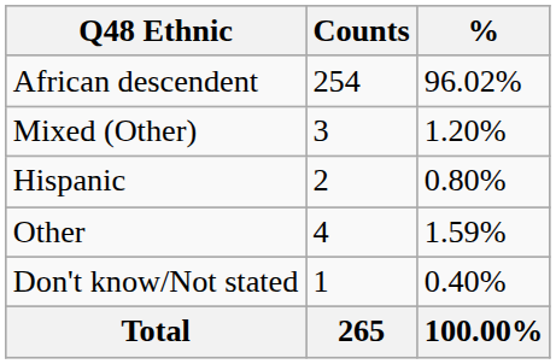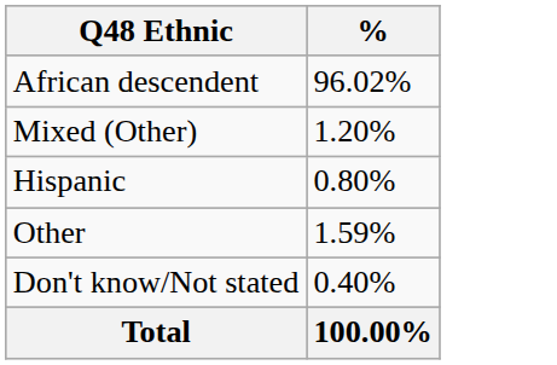 <table class="wikitable sortable">
 <tr>
 <th>Q48 Ethnic</th>
-<th>Counts</th>
 <th>%</th>
 </tr>
 <tr>
 <td>African descendent</td>
-<td>254</td>
 <td>96.02%</td>
 </tr>
 <tr>
 <td>Mixed (Other)</td>
-<td>3</td>
 <td>1.20%</td>
 </tr>
 <tr>
 <td>Hispanic</td>
-<td>2</td>
 <td>0.80%</td>
 </tr>
 <tr>
 <td>Other</td>
-<td>4</td>
 <td>1.59%</td>
 </tr>
 <tr>
 <td>Don't know/Not stated</td>
-<td>1</td>
 <td>0.40%</td>
 </tr>
 <tr>
 <th>Total</th>
-<th>265</th>
 <th>100.00%</th>
 </tr>
 </table>
